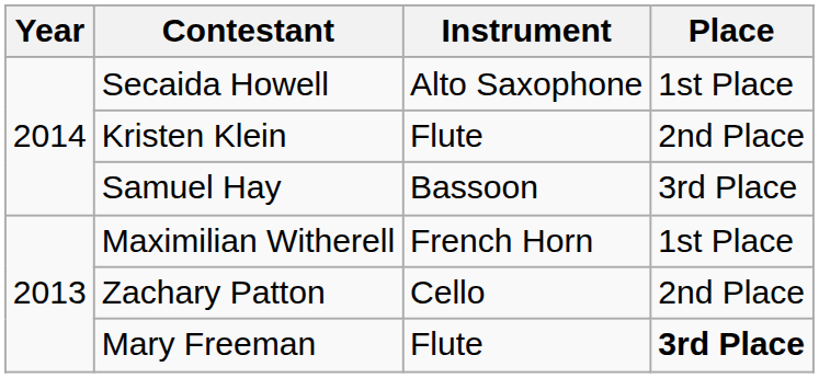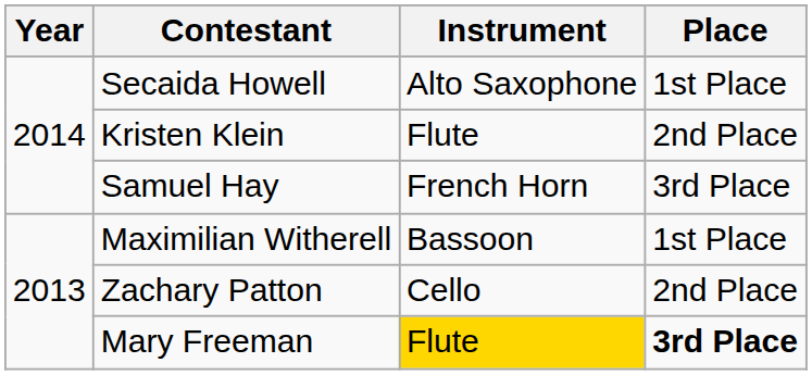 <table class="wikitable">
 <tr>
 <th>Year</th>
 <th>Contestant</th>
 <th>Instrument</th>
 <th>Place</th>
 </tr>
 <tr>
 <td rowspan="3">2014</td>
 <td>Secaida Howell</td>
 <td>Alto Saxophone</td>
 <td>1st Place</td>
 </tr>
 <tr>
 <td>Kristen Klein</td>
 <td>Flute</td>
 <td>2nd Place</td>
 </tr>
 <tr>
 <td>Samuel Hay</td>
-<td>Bassoon</td>
+<td>French Horn</td>
 <td>3rd Place</td>
 </tr>
 <tr>
 <td rowspan="3">2013</td>
 <td>Maximilian Witherell</td>
-<td>French Horn</td>
+<td>Bassoon</td>
 <td>1st Place</td>
 </tr>
 <tr>
 <td>Zachary Patton</td>
 <td>Cello</td>
 <td>2nd Place</td>
 </tr>
 <tr>
 <td>Mary Freeman</td>
-<td>Flute</td>
+<td style="background: gold;">Flute</td>
 <td><strong>3rd Place</strong></td>
 </tr>
 </table>
